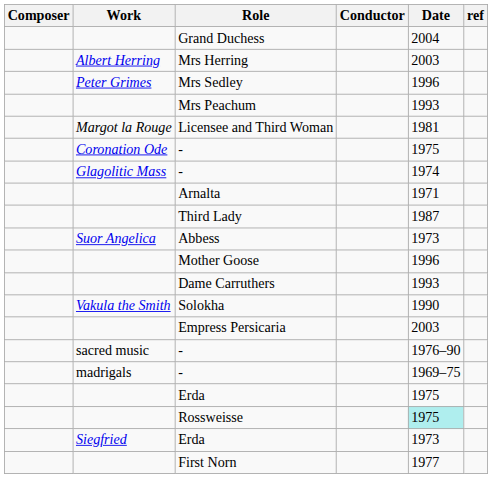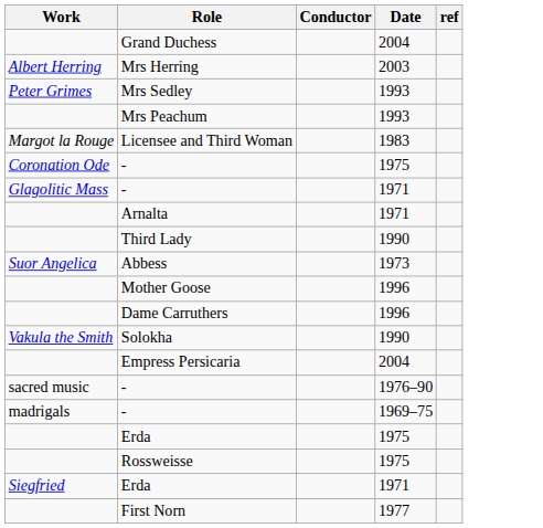 <table class="wikitable plainrowheaders sortable" style="margin-right: 0;">
 <tr>
-<th scope="col">Composer</th>
 <th scope="col">Work</th>
 <th scope="col" class="unsortable">Role</th>
 <th scope="col">Conductor</th>
 <th scope="col">Date</th>
 <th scope="col" class="unsortable">ref</th>
 </tr>
 <tr>
 <td></td>
-<td></td>
 <td>Grand Duchess</td>
 <td></td>
 <td>2004</td>
 <td></td>
 </tr>
 <tr>
-<td></td>
 <td><em><a href='#'>Albert Herring</a></em></td>
 <td>Mrs Herring</td>
 <td></td>
 <td>2003</td>
 <td></td>
 </tr>
 <tr>
-<td></td>
 <td><em><a href='#'>Peter Grimes</a></em></td>
 <td>Mrs Sedley</td>
 <td></td>
-<td>1996</td>
+<td>1993</td>
 <td></td>
 </tr>
 <tr>
-<td></td>
 <td></td>
 <td>Mrs Peachum</td>
 <td></td>
 <td>1993</td>
 <td></td>
 </tr>
 <tr>
-<td></td>
 <td><em>Margot la Rouge</em></td>
 <td>Licensee and Third Woman</td>
 <td></td>
-<td>1981</td>
+<td>1983</td>
 <td></td>
 </tr>
 <tr>
-<td></td>
 <td><em><a href='#'>Coronation Ode</a></em></td>
 <td>-</td>
 <td></td>
 <td>1975</td>
 <td></td>
 </tr>
 <tr>
-<td></td>
 <td><em><a href='#'>Glagolitic Mass</a></em></td>
 <td>-</td>
 <td></td>
-<td>1974</td>
+<td>1971</td>
 <td></td>
 </tr>
 <tr>
-<td></td>
 <td></td>
 <td>Arnalta</td>
 <td></td>
 <td>1971</td>
 <td></td>
 </tr>
 <tr>
 <td></td>
-<td></td>
 <td>Third Lady</td>
 <td></td>
-<td>1987</td>
+<td>1990</td>
 <td></td>
 </tr>
 <tr>
-<td></td>
 <td><em><a href='#'>Suor Angelica</a></em></td>
 <td>Abbess</td>
 <td></td>
 <td>1973</td>
 <td></td>
 </tr>
 <tr>
 <td></td>
-<td></td>
 <td>Mother Goose</td>
 <td></td>
 <td>1996</td>
 <td></td>
 </tr>
 <tr>
 <td></td>
-<td></td>
 <td>Dame Carruthers</td>
 <td></td>
-<td>1993</td>
+<td>1996</td>
 <td></td>
 </tr>
 <tr>
-<td></td>
 <td><em><a href='#'>Vakula the Smith</a></em></td>
 <td>Solokha</td>
 <td></td>
 <td>1990</td>
 <td></td>
 </tr>
 <tr>
 <td></td>
-<td></td>
 <td>Empress Persicaria</td>
 <td></td>
-<td>2003</td>
+<td>2004</td>
 <td></td>
 </tr>
 <tr>
-<td></td>
 <td>sacred music</td>
 <td>-</td>
 <td></td>
 <td>1976–90</td>
 <td></td>
 </tr>
 <tr>
-<td></td>
 <td>madrigals</td>
 <td>-</td>
 <td></td>
 <td>1969–75</td>
 <td></td>
 </tr>
 <tr>
 <td></td>
-<td></td>
 <td>Erda</td>
 <td></td>
 <td>1975</td>
 <td></td>
 </tr>
 <tr>
 <td></td>
-<td></td>
 <td>Rossweisse</td>
 <td></td>
-<td style="background: paleturquoise;">1975</td>
+<td>1975</td>
 <td></td>
 </tr>
 <tr>
-<td></td>
 <td><em><a href='#'>Siegfried</a></em></td>
 <td>Erda</td>
 <td></td>
-<td>1973</td>
+<td>1971</td>
 <td></td>
 </tr>
 <tr>
-<td></td>
 <td></td>
 <td>First Norn</td>
 <td></td>
 <td>1977</td>
 <td></td>
 </tr>
 </table>
